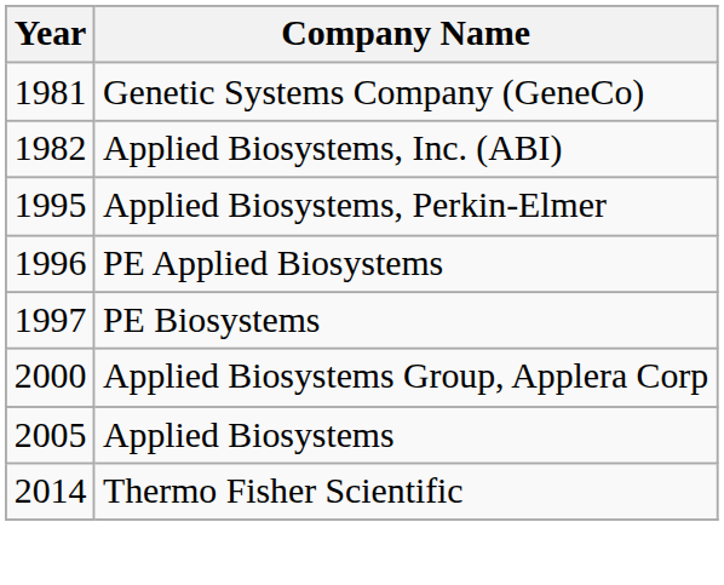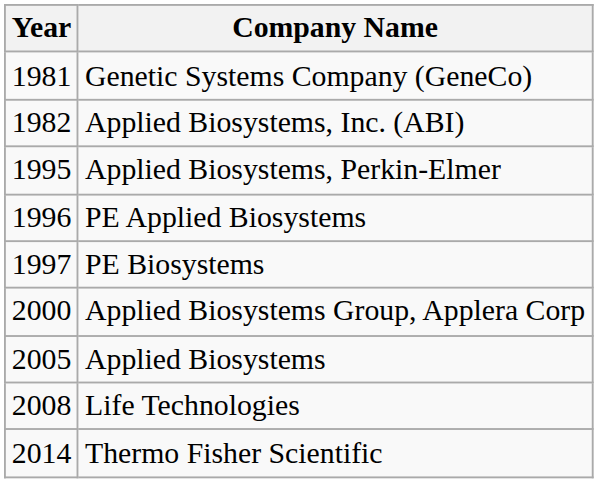 <table class="wikitable floatright">
 <tr>
 <th>Year</th>
 <th>Company Name</th>
 </tr>
 <tr>
 <td>1981</td>
 <td>Genetic Systems Company (GeneCo)</td>
 </tr>
 <tr>
 <td>1982</td>
 <td>Applied Biosystems, Inc. (ABI)</td>
 </tr>
 <tr>
 <td>1995</td>
 <td>Applied Biosystems, Perkin-Elmer</td>
 </tr>
 <tr>
 <td>1996</td>
 <td>PE Applied Biosystems</td>
 </tr>
 <tr>
 <td>1997</td>
 <td>PE Biosystems</td>
 </tr>
 <tr>
 <td>2000</td>
 <td>Applied Biosystems Group, Applera Corp</td>
 </tr>
 <tr>
 <td>2005</td>
 <td>Applied Biosystems</td>
 </tr>
 <tr>
+<td>2008</td>
+<td>Life Technologies</td>
+</tr>
+<tr>
 <td>2014</td>
 <td>Thermo Fisher Scientific</td>
 </tr>
 </table>
